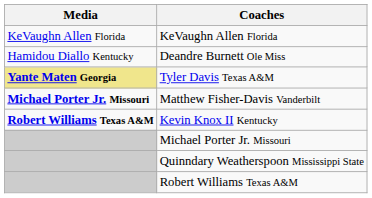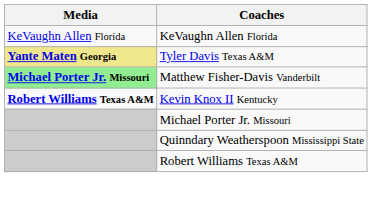 <table class="wikitable" style="white-space:nowrap; font-size:90%;">
 <tr>
 <th>Media</th>
 <th>Coaches</th>
 </tr>
 <tr>
 <td><a href='#'>KeVaughn Allen</a> <small>Florida</small></td>
 <td>KeVaughn Allen <small>Florida</small></td>
 </tr>
 <tr>
-<td><a href='#'>Hamidou Diallo</a> <small>Kentucky</small></td>
-<td>Deandre Burnett <small>Ole Miss</small></td>
-</tr>
-<tr>
 <td style="background: khaki;"><strong><a href='#'>Yante Maten</a> <small>Georgia</small></strong></td>
 <td><a href='#'>Tyler Davis</a> <small>Texas A&M</small></td>
 </tr>
 <tr>
-<td><strong><a href='#'>Michael Porter Jr.</a> <small>Missouri</small></strong></td>
+<td style="background: lightgreen;"><strong><a href='#'>Michael Porter Jr.</a> <small>Missouri</small></strong></td>
 <td>Matthew Fisher-Davis <small>Vanderbilt</small></td>
 </tr>
 <tr>
 <td><strong><a href='#'>Robert Williams</a> <small>Texas A&M</small></strong></td>
 <td><a href='#'>Kevin Knox II</a> <small>Kentucky</small></td>
 </tr>
 <tr>
 <td style="background:#ccc;"></td>
 <td>Michael Porter Jr. <small>Missouri</small></td>
 </tr>
 <tr>
 <td style="background:#ccc;"></td>
 <td>Quinndary Weatherspoon <small>Mississippi State</small></td>
 </tr>
 <tr>
 <td style="background:#ccc;"></td>
 <td>Robert Williams <small>Texas A&M</small></td>
 </tr>
 </table>
